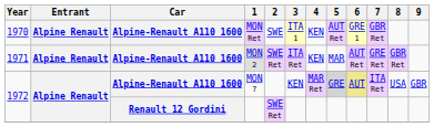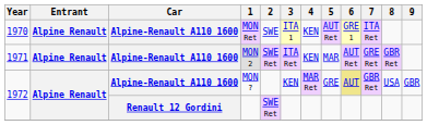 <table class="wikitable" style="text-align:center; font-size:90%;">
 <tr>
 <th>Year</th>
 <th>Entrant</th>
 <th>Car</th>
 <th>1</th>
 <th>2</th>
 <th>3</th>
 <th>4</th>
 <th>5</th>
 <th>6</th>
 <th>7</th>
 <th>8</th>
 <th>9</th>
 </tr>
 <tr>
 <td><a href='#'>1970</a></td>
 <th><a href='#'>Alpine Renault</a></th>
 <th><a href='#'>Alpine-Renault A110 1600</a></th>
 <td style="background:#EFCFFF;"><a href='#'>MON</a><br><small>Ret</small></td>
 <td><a href='#'>SWE</a></td>
 <td style="background:#FFFFBF;"><a href='#'>ITA</a><br><small>1</small></td>
 <td><a href='#'>KEN</a></td>
 <td style="background:#EFCFFF;"><a href='#'>AUT</a><br><small>Ret</small></td>
 <td style="background:#FFFFBF;"><a href='#'>GRE</a><br><small>1</small></td>
-<td style="background:#EFCFFF;"><a href='#'>GBR</a><br><small>Ret</small></td>
+<td style="background:#EFCFFF;"><a href='#'>ITA</a><br><small>Ret</small></td>
 <td></td>
 <td></td>
 </tr>
 <tr>
 <td><a href='#'>1971</a></td>
 <th><a href='#'>Alpine Renault</a></th>
 <th><a href='#'>Alpine-Renault A110 1600</a></th>
 <td style="background:#DFDFDF;"><a href='#'>MON</a><br><small>2</small></td>
 <td style="background:#EFCFFF;"><a href='#'>SWE</a><br><small>Ret</small></td>
 <td style="background:#EFCFFF;"><a href='#'>ITA</a><br><small>Ret</small></td>
 <td><a href='#'>KEN</a></td>
 <td><a href='#'>MAR</a></td>
 <td style="background:#EFCFFF;"><a href='#'>AUT</a><br><small>Ret</small></td>
 <td style="background:#EFCFFF;"><a href='#'>GRE</a><br><small>Ret</small></td>
 <td style="background:#EFCFFF;"><a href='#'>GBR</a><br><small>Ret</small></td>
 <td></td>
 </tr>
 <tr>
 <td rowspan="2"><a href='#'>1972</a></td>
 <th rowspan="2"><a href='#'>Alpine Renault</a></th>
 <th><a href='#'>Alpine-Renault A110 1600</a></th>
 <td><a href='#'>MON</a><br><small>?</small></td>
 <td></td>
 <td><a href='#'>KEN</a></td>
 <td style="background:#EFCFFF;"><a href='#'>MAR</a><br><small>Ret</small></td>
-<td style="background: lightgrey;"><a href='#'>GRE</a></td>
+<td><a href='#'>GRE</a></td>
 <td style="background: khaki;"><a href='#'>AUT</a></td>
-<td style="background:#EFCFFF;"><a href='#'>ITA</a><br><small>Ret</small></td>
+<td style="background:#EFCFFF;"><a href='#'>GBR</a><br><small>Ret</small></td>
 <td><a href='#'>USA</a></td>
 <td><a href='#'>GBR</a></td>
 </tr>
 <tr>
 <th><a href='#'>Renault 12 Gordini</a></th>
 <td></td>
 <td style="background:#EFCFFF;"><a href='#'>SWE</a><br><small>Ret</small></td>
 <td></td>
 <td></td>
 <td></td>
 <td></td>
 <td></td>
 <td></td>
 <td></td>
 </tr>
 <tr>
 </tr>
 </table>
